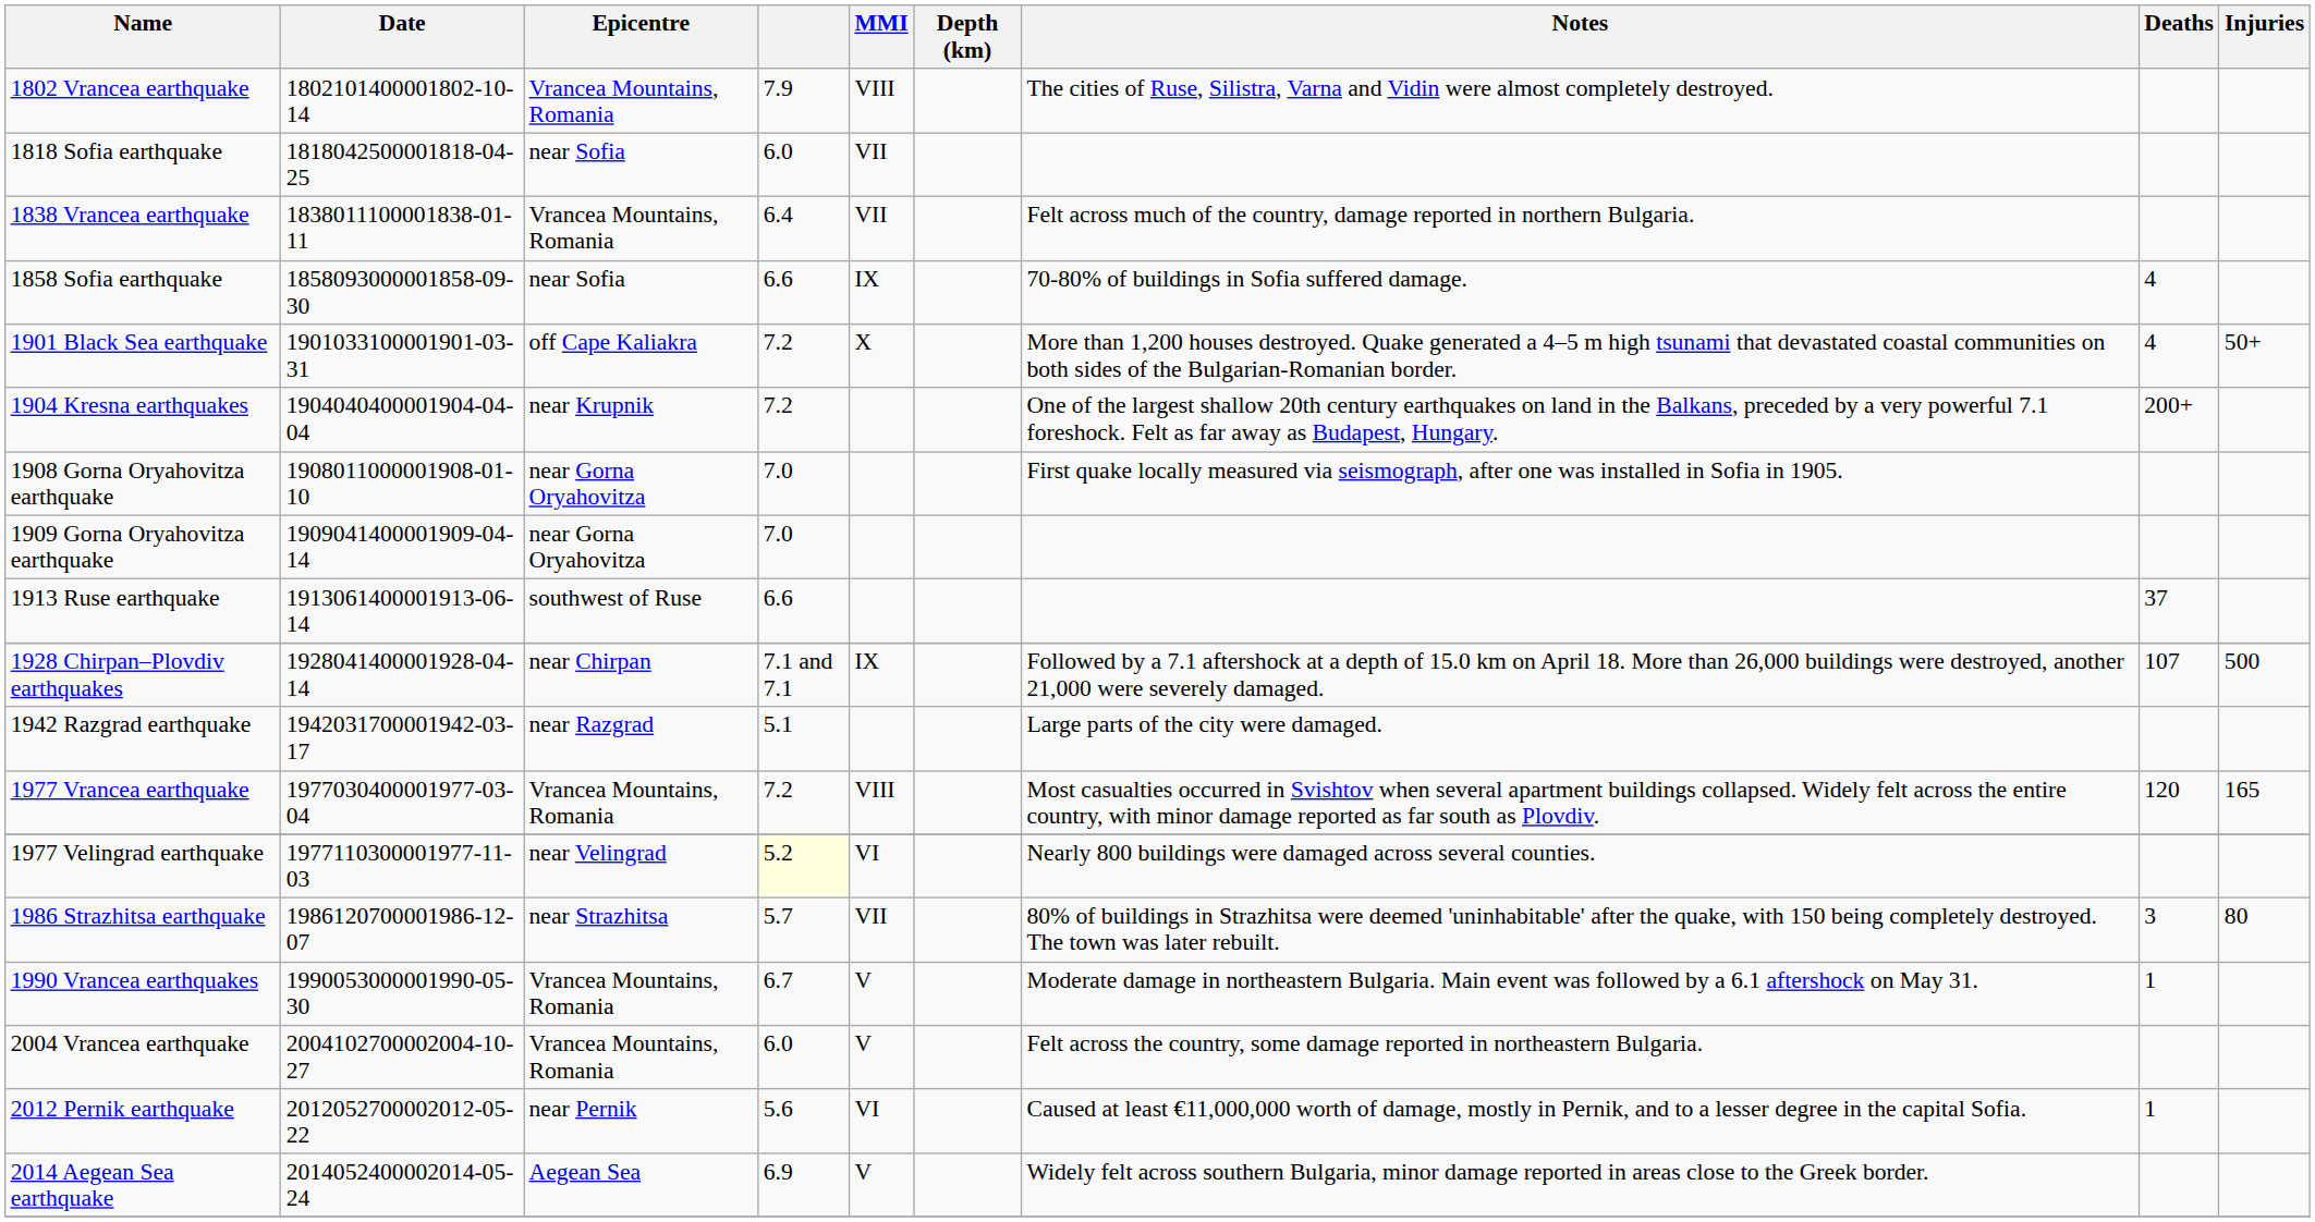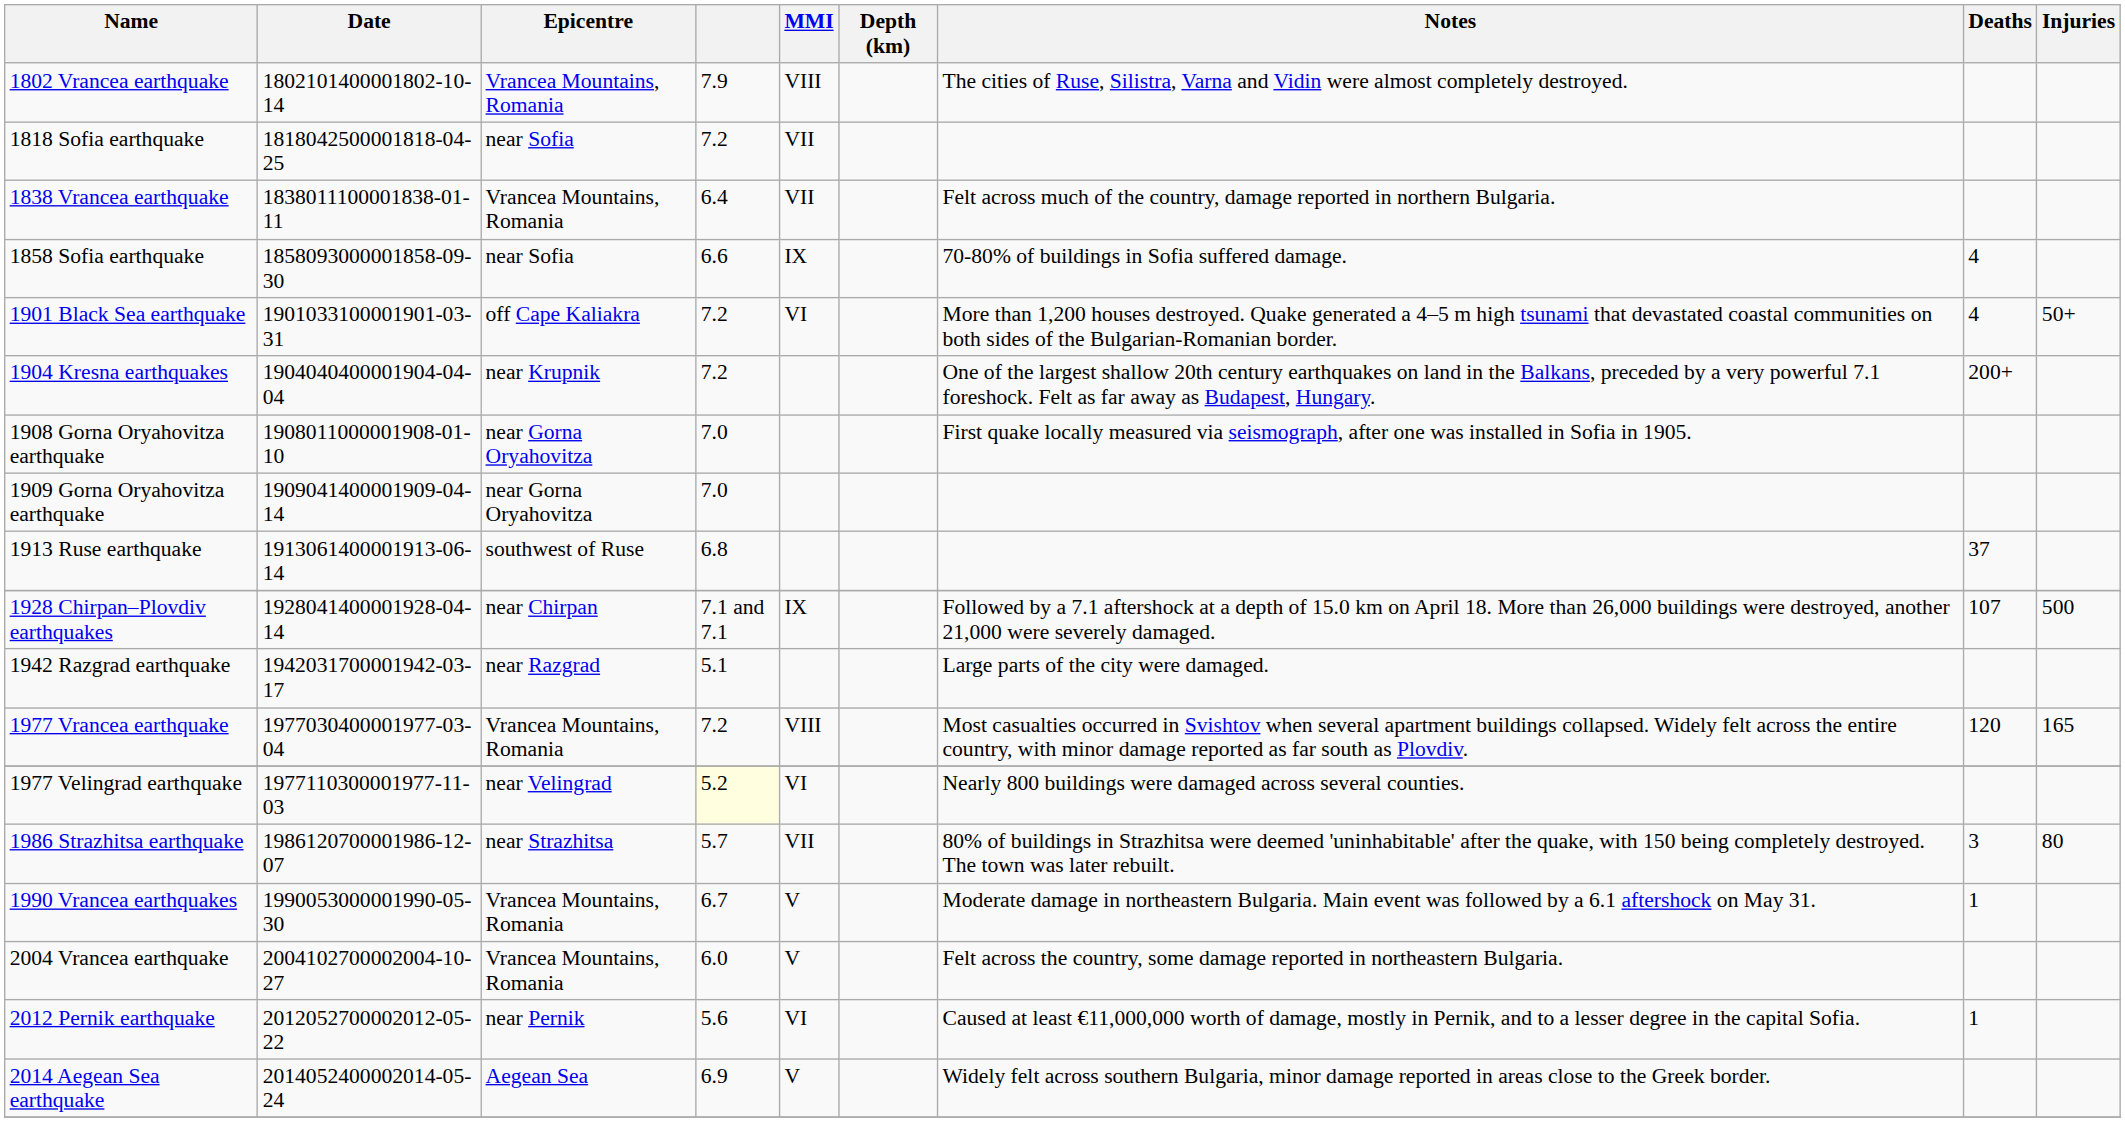 <table class="wikitable sortable">
 <tr style valign="top">
 <th>Name</th>
 <th>Date</th>
 <th>Epicentre</th>
 <th></th>
 <th><a href='#'>MMI</a></th>
 <th>Depth (km)</th>
 <th>Notes</th>
 <th>Deaths</th>
 <th>Injuries</th>
 </tr>
 <tr style valign="top" style="background:#cef2e0">
 <td><a href='#'>1802 Vrancea earthquake</a></td>
 <td><span>180210140000</span>1802-10-14</td>
 <td><a href='#'>Vrancea Mountains</a>, <a href='#'>Romania</a></td>
 <td>7.9</td>
 <td>VIII</td>
 <td></td>
 <td>The cities of <a href='#'>Ruse</a>, <a href='#'>Silistra</a>, <a href='#'>Varna</a> and <a href='#'>Vidin</a> were almost completely destroyed.</td>
 <td></td>
 <td></td>
 </tr>
 <tr style valign="top">
 <td>1818 Sofia earthquake</td>
 <td><span>181804250000</span>1818-04-25</td>
 <td>near <a href='#'>Sofia</a></td>
-<td>6.0</td>
+<td>7.2</td>
 <td>VII</td>
 <td></td>
 <td></td>
 <td></td>
 <td></td>
 </tr>
 <tr style valign="top" style="background:#cef2e0">
 <td><a href='#'>1838 Vrancea earthquake</a></td>
 <td><span>183801110000</span>1838-01-11</td>
 <td>Vrancea Mountains, Romania</td>
 <td>6.4</td>
 <td>VII</td>
 <td></td>
 <td>Felt across much of the country, damage reported in northern Bulgaria.</td>
 <td></td>
 <td></td>
 </tr>
 <tr style valign="top">
 <td>1858 Sofia earthquake</td>
 <td><span>185809300000</span>1858-09-30</td>
 <td>near Sofia</td>
 <td>6.6</td>
 <td>IX</td>
 <td></td>
 <td>70-80% of buildings in Sofia suffered damage.</td>
 <td>4</td>
 <td></td>
 </tr>
 <tr style valign="top">
 <td><a href='#'>1901 Black Sea earthquake</a></td>
 <td><span>190103310000</span>1901-03-31</td>
 <td>off <a href='#'>Cape Kaliakra</a></td>
 <td>7.2</td>
-<td>X</td>
+<td>VI</td>
 <td></td>
 <td>More than 1,200 houses destroyed. Quake generated a 4–5 m high <a href='#'>tsunami</a> that devastated coastal communities on both sides of the Bulgarian-Romanian border.</td>
 <td>4</td>
 <td>50+</td>
 </tr>
 <tr style valign="top">
 <td><a href='#'>1904 Kresna earthquakes</a></td>
 <td><span>190404040000</span>1904-04-04</td>
 <td>near <a href='#'>Krupnik</a></td>
 <td>7.2 </td>
 <td></td>
 <td></td>
 <td>One of the largest shallow 20th century earthquakes on land in the <a href='#'>Balkans</a>, preceded by a very powerful 7.1 foreshock. Felt as far away as <a href='#'>Budapest</a>, <a href='#'>Hungary</a>.</td>
 <td>200+</td>
 <td></td>
 </tr>
 <tr style valign="top">
 <td>1908 Gorna Oryahovitza earthquake</td>
 <td><span>190801100000</span>1908-01-10</td>
 <td>near <a href='#'>Gorna Oryahovitza</a></td>
 <td>7.0</td>
 <td></td>
 <td></td>
 <td>First quake locally measured via <a href='#'>seismograph</a>, after one was installed in Sofia in 1905.</td>
 <td></td>
 <td></td>
 </tr>
 <tr style valign="top">
 <td>1909 Gorna Oryahovitza earthquake</td>
 <td><span>190904140000</span>1909-04-14</td>
 <td>near Gorna Oryahovitza</td>
 <td>7.0</td>
 <td></td>
 <td></td>
 <td></td>
 <td></td>
 <td></td>
 </tr>
 <tr style valign="top">
 <td>1913 Ruse earthquake</td>
 <td><span>191306140000</span>1913-06-14</td>
 <td>southwest of Ruse</td>
-<td>6.6</td>
+<td>6.8</td>
 <td></td>
 <td></td>
 <td></td>
 <td>37</td>
 <td></td>
 </tr>
 <tr>
 </tr>
 <tr style valign="top">
 <td><a href='#'>1928 Chirpan–Plovdiv earthquakes</a></td>
 <td><span>192804140000</span>1928-04-14</td>
 <td>near <a href='#'>Chirpan</a></td>
 <td>7.1 and 7.1</td>
 <td>IX</td>
 <td></td>
 <td>Followed by a 7.1 aftershock at a depth of 15.0 km on April 18. More than 26,000 buildings were destroyed, another 21,000 were severely damaged.</td>
 <td>107</td>
 <td>500</td>
 </tr>
 <tr style valign="top">
 <td>1942 Razgrad earthquake</td>
 <td><span>194203170000</span>1942-03-17</td>
 <td>near <a href='#'>Razgrad</a></td>
 <td>5.1</td>
 <td></td>
 <td></td>
 <td>Large parts of the city were damaged.</td>
 <td></td>
 <td></td>
 </tr>
 <tr style valign="top" style="background:#cef2e0">
 <td><a href='#'>1977 Vrancea earthquake</a></td>
 <td><span>197703040000</span>1977-03-04</td>
 <td>Vrancea Mountains, Romania</td>
 <td>7.2</td>
 <td>VIII</td>
 <td></td>
 <td>Most casualties occurred in <a href='#'>Svishtov</a> when several apartment buildings collapsed. Widely felt across the entire country, with minor damage reported as far south as <a href='#'>Plovdiv</a>.</td>
 <td>120</td>
 <td>165</td>
 </tr>
 <tr>
 </tr>
 <tr style valign="top">
 <td>1977 Velingrad earthquake</td>
 <td><span>197711030000</span>1977-11-03</td>
 <td>near <a href='#'>Velingrad</a></td>
 <td style="background: lightyellow;">5.2</td>
 <td>VI</td>
 <td></td>
 <td>Nearly 800 buildings were damaged across several counties.</td>
 <td></td>
 <td></td>
 </tr>
 <tr style valign="top">
 <td><a href='#'>1986 Strazhitsa earthquake</a></td>
 <td><span>198612070000</span>1986-12-07</td>
 <td>near <a href='#'>Strazhitsa</a></td>
 <td>5.7</td>
 <td>VII</td>
 <td></td>
 <td>80% of buildings in Strazhitsa were deemed 'uninhabitable' after the quake, with 150 being completely destroyed. The town was later rebuilt.</td>
 <td>3</td>
 <td>80</td>
 </tr>
 <tr style valign="top" style="background:#cef2e0">
 <td><a href='#'>1990 Vrancea earthquakes</a></td>
 <td><span>199005300000</span>1990-05-30</td>
 <td>Vrancea Mountains, Romania</td>
 <td>6.7</td>
 <td>V</td>
 <td></td>
 <td>Moderate damage in northeastern Bulgaria. Main event was followed by a 6.1 <a href='#'>aftershock</a> on May 31.</td>
 <td>1</td>
 <td></td>
 </tr>
 <tr style valign="top" style="background:#cef2e0">
 <td>2004 Vrancea earthquake</td>
 <td><span>200410270000</span>2004-10-27</td>
 <td>Vrancea Mountains, Romania</td>
 <td>6.0</td>
 <td>V</td>
 <td></td>
 <td>Felt across the country, some damage reported in northeastern Bulgaria.</td>
 <td></td>
 <td></td>
 </tr>
 <tr style valign="top">
 <td><a href='#'>2012 Pernik earthquake</a></td>
 <td><span>201205270000</span>2012-05-22</td>
 <td>near <a href='#'>Pernik</a></td>
 <td>5.6</td>
 <td>VI</td>
 <td></td>
 <td>Caused at least €11,000,000 worth of damage, mostly in Pernik, and to a lesser degree in the capital Sofia.</td>
 <td>1</td>
 <td></td>
 </tr>
 <tr style valign="top" style="background:#cef2e0">
 <td><a href='#'>2014 Aegean Sea earthquake</a></td>
 <td><span>201405240000</span>2014-05-24</td>
 <td><a href='#'>Aegean Sea</a></td>
 <td>6.9</td>
 <td>V</td>
 <td></td>
 <td>Widely felt across southern Bulgaria, minor damage reported in areas close to the Greek border.</td>
 <td></td>
 <td></td>
 </tr>
 <tr>
 </tr>
 </table>
